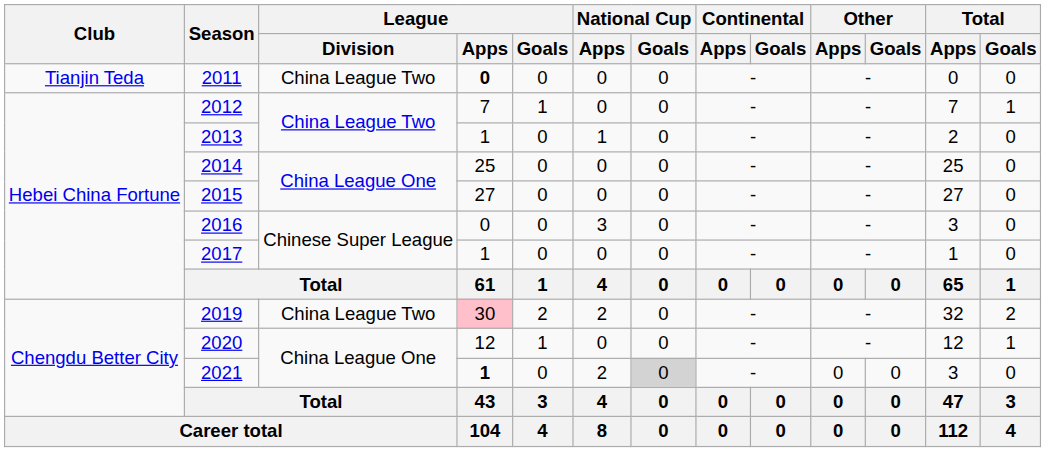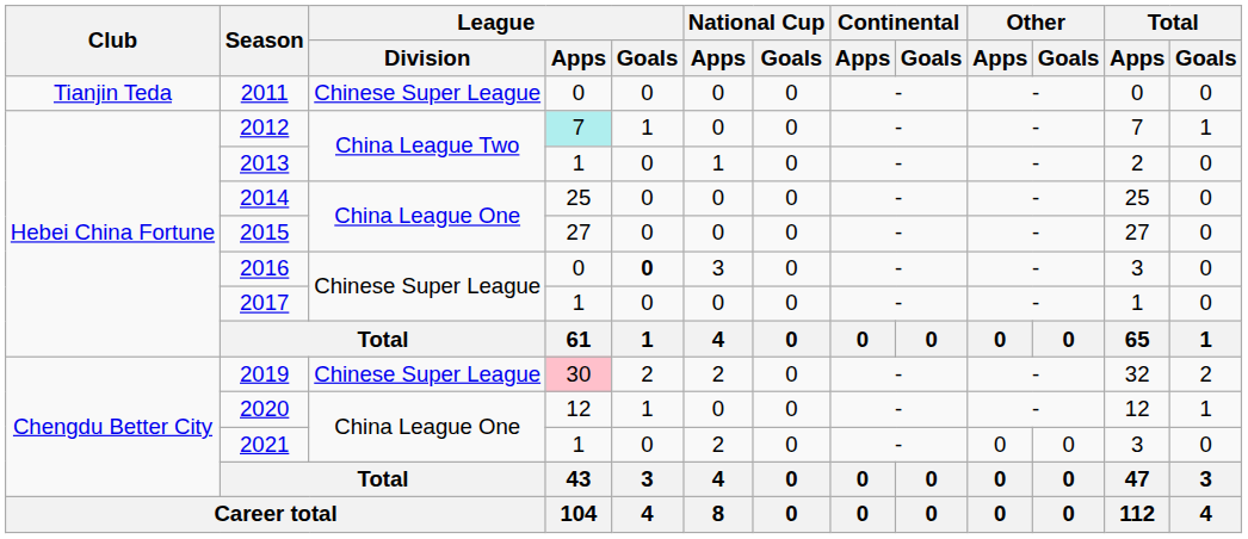 <table class="wikitable" style="text-align: center">
 <tr>
 <th rowspan="2">Club</th>
 <th rowspan="2">Season</th>
 <th colspan="3">League</th>
 <th colspan="2">National Cup</th>
 <th colspan="2">Continental</th>
 <th colspan="2">Other</th>
 <th colspan="2">Total</th>
 </tr>
 <tr>
 <th>Division</th>
 <th>Apps</th>
 <th>Goals</th>
 <th>Apps</th>
 <th>Goals</th>
 <th>Apps</th>
 <th>Goals</th>
 <th>Apps</th>
 <th>Goals</th>
 <th>Apps</th>
 <th>Goals</th>
 </tr>
 <tr>
 <td><a href='#'>Tianjin Teda</a></td>
 <td><a href='#'>2011</a></td>
-<td>China League Two</td>
-<td><strong>0</strong></td>
+<td><a href='#'>Chinese Super League</a></td>
+<td>0</td>
 <td>0</td>
 <td>0</td>
 <td>0</td>
 <td colspan="2">-</td>
 <td colspan="2">-</td>
 <td>0</td>
 <td>0</td>
 </tr>
 <tr>
 <td rowspan=7><a href='#'>Hebei China Fortune</a></td>
 <td><a href='#'>2012</a></td>
 <td rowspan="2"><a href='#'>China League Two</a></td>
-<td>7</td>
+<td style="background: paleturquoise;">7</td>
 <td>1</td>
 <td>0</td>
 <td>0</td>
 <td colspan="2">-</td>
 <td colspan="2">-</td>
 <td>7</td>
 <td>1</td>
 </tr>
 <tr>
 <td><a href='#'>2013</a></td>
 <td>1</td>
 <td>0</td>
 <td>1</td>
 <td>0</td>
 <td colspan="2">-</td>
 <td colspan="2">-</td>
 <td>2</td>
 <td>0</td>
 </tr>
 <tr>
 <td><a href='#'>2014</a></td>
 <td rowspan="2"><a href='#'>China League One</a></td>
 <td>25</td>
 <td>0</td>
 <td>0</td>
 <td>0</td>
 <td colspan="2">-</td>
 <td colspan="2">-</td>
 <td>25</td>
 <td>0</td>
 </tr>
 <tr>
 <td><a href='#'>2015</a></td>
 <td>27</td>
 <td>0</td>
 <td>0</td>
 <td>0</td>
 <td colspan="2">-</td>
 <td colspan="2">-</td>
 <td>27</td>
 <td>0</td>
 </tr>
 <tr>
 <td><a href='#'>2016</a></td>
 <td rowspan="2">Chinese Super League</td>
 <td>0</td>
-<td>0</td>
+<td><strong>0</strong></td>
 <td>3</td>
 <td>0</td>
 <td colspan="2">-</td>
 <td colspan="2">-</td>
 <td>3</td>
 <td>0</td>
 </tr>
 <tr>
 <td><a href='#'>2017</a></td>
 <td>1</td>
 <td>0</td>
 <td>0</td>
 <td>0</td>
 <td colspan="2">-</td>
 <td colspan="2">-</td>
 <td>1</td>
 <td>0</td>
 </tr>
 <tr>
 <th colspan="2">Total</th>
 <th>61</th>
 <th>1</th>
 <th>4</th>
 <th>0</th>
 <th>0</th>
 <th>0</th>
 <th>0</th>
 <th>0</th>
 <th>65</th>
 <th>1</th>
 </tr>
 <tr>
 <td rowspan=4><a href='#'>Chengdu Better City</a></td>
 <td><a href='#'>2019</a></td>
-<td>China League Two</td>
+<td><a href='#'>Chinese Super League</a></td>
 <td style="background: pink;">30</td>
 <td>2</td>
 <td>2</td>
 <td>0</td>
 <td colspan="2">-</td>
 <td colspan="2">-</td>
 <td>32</td>
 <td>2</td>
 </tr>
 <tr>
 <td><a href='#'>2020</a></td>
 <td rowspan=2>China League One</td>
 <td>12</td>
 <td>1</td>
 <td>0</td>
 <td>0</td>
 <td colspan="2">-</td>
 <td colspan="2">-</td>
 <td>12</td>
 <td>1</td>
 </tr>
 <tr>
 <td><a href='#'>2021</a></td>
-<td><strong>1</strong></td>
+<td>1</td>
 <td>0</td>
 <td>2</td>
-<td style="background: lightgrey;">0</td>
+<td>0</td>
 <td colspan="2">-</td>
 <td>0</td>
 <td>0</td>
 <td>3</td>
 <td>0</td>
 </tr>
 <tr>
 <th colspan="2">Total</th>
 <th>43</th>
 <th>3</th>
 <th>4</th>
 <th>0</th>
 <th>0</th>
 <th>0</th>
 <th>0</th>
 <th>0</th>
 <th>47</th>
 <th>3</th>
 </tr>
 <tr>
 <th colspan=3>Career total</th>
 <th>104</th>
 <th>4</th>
 <th>8</th>
 <th>0</th>
 <th>0</th>
 <th>0</th>
 <th>0</th>
 <th>0</th>
 <th>112</th>
 <th>4</th>
 </tr>
 </table>
